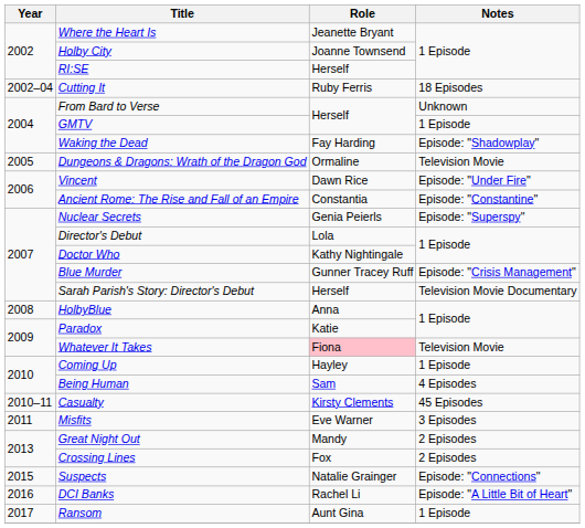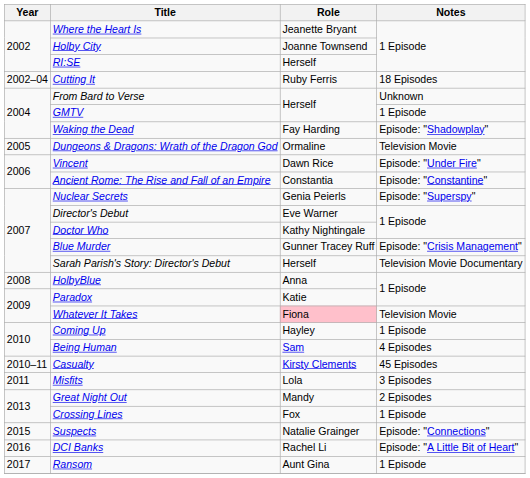 <table class="wikitable sortable">
 <tr>
 <th>Year</th>
 <th>Title</th>
 <th>Role</th>
 <th>Notes</th>
 </tr>
 <tr>
 <td rowspan="3">2002</td>
 <td><em><a href='#'>Where the Heart Is</a></em></td>
 <td>Jeanette Bryant</td>
 <td rowspan="3">1 Episode</td>
 </tr>
 <tr>
 <td><em><a href='#'>Holby City</a></em></td>
 <td>Joanne Townsend</td>
 </tr>
 <tr>
 <td><em><a href='#'>RI:SE</a></em></td>
 <td>Herself</td>
 </tr>
 <tr>
 <td>2002–04</td>
 <td><em><a href='#'>Cutting It</a></em></td>
 <td>Ruby Ferris</td>
 <td>18 Episodes</td>
 </tr>
 <tr>
 <td rowspan="3">2004</td>
 <td><em>From Bard to Verse</em></td>
 <td rowspan="2">Herself</td>
 <td>Unknown</td>
 </tr>
 <tr>
 <td><em><a href='#'>GMTV</a></em></td>
 <td>1 Episode</td>
 </tr>
 <tr>
 <td><em><a href='#'>Waking the Dead</a></em></td>
 <td>Fay Harding</td>
 <td>Episode: "<a href='#'>Shadowplay</a>"</td>
 </tr>
 <tr>
 <td>2005</td>
 <td><em><a href='#'>Dungeons & Dragons: Wrath of the Dragon God</a></em></td>
 <td>Ormaline</td>
 <td>Television Movie</td>
 </tr>
 <tr>
 <td rowspan="2">2006</td>
 <td><em><a href='#'>Vincent</a></em></td>
 <td>Dawn Rice</td>
 <td>Episode: "<a href='#'>Under Fire</a>"</td>
 </tr>
 <tr>
 <td><em><a href='#'>Ancient Rome: The Rise and Fall of an Empire</a></em></td>
 <td>Constantia</td>
 <td>Episode: "<a href='#'>Constantine</a>"</td>
 </tr>
 <tr>
 <td rowspan="5">2007</td>
 <td><em><a href='#'>Nuclear Secrets</a></em></td>
 <td>Genia Peierls</td>
 <td>Episode: "<a href='#'>Superspy</a>"</td>
 </tr>
 <tr>
 <td><em>Director's Debut</em></td>
-<td>Lola</td>
+<td>Eve Warner</td>
 <td rowspan="2">1 Episode</td>
 </tr>
 <tr>
 <td><em><a href='#'>Doctor Who</a></em></td>
 <td>Kathy Nightingale</td>
 </tr>
 <tr>
 <td><em><a href='#'>Blue Murder</a></em></td>
 <td>Gunner Tracey Ruff</td>
 <td>Episode: "<a href='#'>Crisis Management</a>"</td>
 </tr>
 <tr>
 <td><em>Sarah Parish's Story: Director's Debut</em></td>
 <td>Herself</td>
 <td>Television Movie Documentary</td>
 </tr>
 <tr>
 <td>2008</td>
 <td><em><a href='#'>HolbyBlue</a></em></td>
 <td>Anna</td>
 <td rowspan="2">1 Episode</td>
 </tr>
 <tr>
 <td rowspan="2">2009</td>
 <td><em><a href='#'>Paradox</a></em></td>
 <td>Katie</td>
 </tr>
 <tr>
 <td><em><a href='#'>Whatever It Takes</a></em></td>
 <td style="background: pink;">Fiona</td>
 <td>Television Movie</td>
 </tr>
 <tr>
 <td rowspan="2">2010</td>
 <td><em><a href='#'>Coming Up</a></em></td>
 <td>Hayley</td>
 <td>1 Episode</td>
 </tr>
 <tr>
 <td><em><a href='#'>Being Human</a></em></td>
 <td><a href='#'>Sam</a></td>
 <td>4 Episodes</td>
 </tr>
 <tr>
 <td>2010–11</td>
 <td><em><a href='#'>Casualty</a></em></td>
 <td><a href='#'>Kirsty Clements</a></td>
 <td>45 Episodes</td>
 </tr>
 <tr>
 <td>2011</td>
 <td><em><a href='#'>Misfits</a></em></td>
-<td>Eve Warner</td>
+<td>Lola</td>
 <td>3 Episodes</td>
 </tr>
 <tr>
 <td rowspan="2">2013</td>
 <td><em><a href='#'>Great Night Out</a></em></td>
 <td>Mandy</td>
 <td>2 Episodes</td>
 </tr>
 <tr>
 <td><em><a href='#'>Crossing Lines</a></em></td>
 <td>Fox</td>
-<td>2 Episodes</td>
+<td>1 Episode</td>
 </tr>
 <tr>
 <td>2015</td>
 <td><em><a href='#'>Suspects</a></em></td>
 <td>Natalie Grainger</td>
 <td>Episode: "<a href='#'>Connections</a>"</td>
 </tr>
 <tr>
 <td>2016</td>
 <td><em><a href='#'>DCI Banks</a></em></td>
 <td>Rachel Li</td>
 <td>Episode: "<a href='#'>A Little Bit of Heart</a>"</td>
 </tr>
 <tr>
 <td>2017</td>
 <td><em><a href='#'>Ransom</a></em></td>
 <td>Aunt Gina</td>
 <td>1 Episode</td>
 </tr>
 <tr>
 </tr>
 </table>
